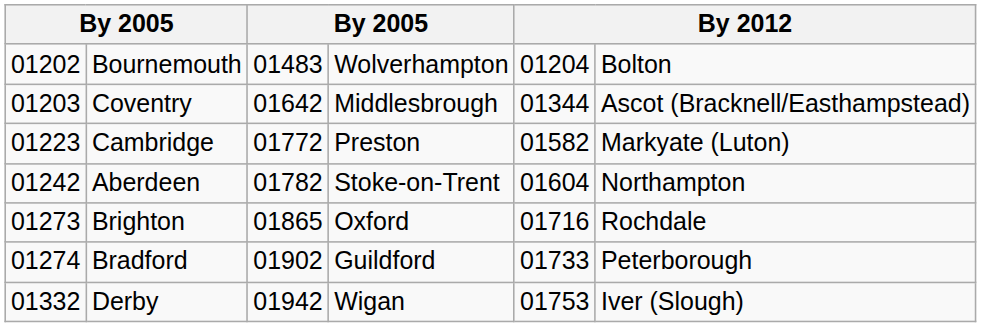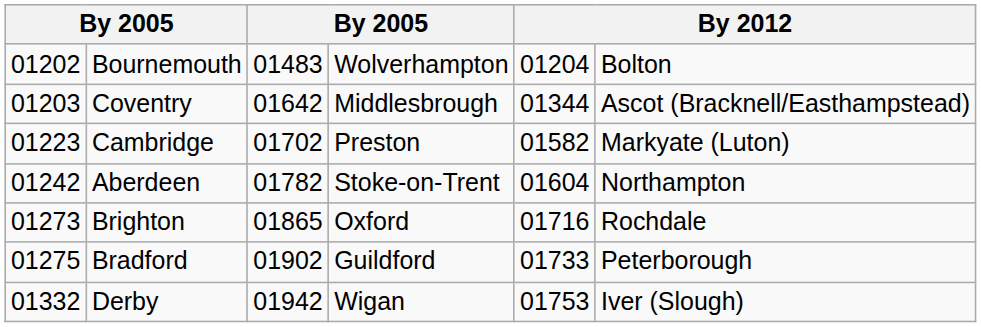 <table class="wikitable" style="width: auto; margin-left: 1.5em;">
 <tr>
 <th colspan="2" scope="col">By 2005</th>
 <th colspan="2" scope="col">By 2005</th>
 <th colspan="2" scope="col">By 2012</th>
 </tr>
 <tr>
 <td>01202</td>
 <td>Bournemouth</td>
 <td>01483</td>
 <td>Wolverhampton</td>
 <td>01204</td>
 <td>Bolton</td>
 </tr>
 <tr>
 <td>01203</td>
 <td>Coventry</td>
 <td>01642</td>
 <td>Middlesbrough</td>
 <td>01344</td>
 <td>Ascot (Bracknell/Easthampstead)</td>
 </tr>
 <tr>
 <td>01223</td>
 <td>Cambridge</td>
-<td>01772</td>
+<td>01702</td>
 <td>Preston</td>
 <td>01582</td>
 <td>Markyate (Luton)</td>
 </tr>
 <tr>
 <td>01242</td>
 <td>Aberdeen</td>
 <td>01782</td>
 <td>Stoke-on-Trent</td>
 <td>01604</td>
 <td>Northampton</td>
 </tr>
 <tr>
 <td>01273</td>
 <td>Brighton</td>
 <td>01865</td>
 <td>Oxford</td>
 <td>01716</td>
 <td>Rochdale</td>
 </tr>
 <tr>
-<td>01274</td>
+<td>01275</td>
 <td>Bradford</td>
 <td>01902</td>
 <td>Guildford</td>
 <td>01733</td>
 <td>Peterborough</td>
 </tr>
 <tr>
 <td>01332</td>
 <td>Derby</td>
 <td>01942</td>
 <td>Wigan</td>
 <td>01753</td>
 <td>Iver (Slough)</td>
 </tr>
 </table>
